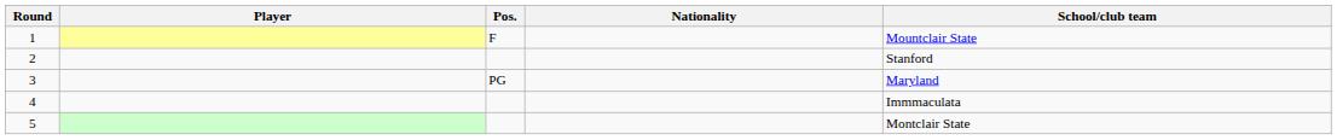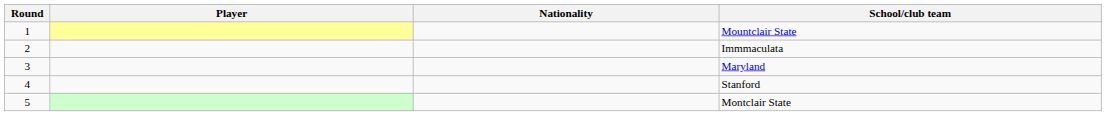 <table class="wikitable sortable">
 <tr>
 <th width="1%">Round</th>
 <th width="19%">Player</th>
-<th width="1%">Pos.</th>
 <th width="16%">Nationality</th>
 <th width="20%">School/club team</th>
 </tr>
 <tr>
 <td align=center>1</td>
 <td bgcolor="#FFFF99"></td>
-<td>F</td>
 <td></td>
 <td><a href='#'>Mountclair State</a></td>
 </tr>
 <tr>
 <td align=center>2</td>
 <td></td>
 <td></td>
-<td></td>
-<td>Stanford</td>
+<td>Immmaculata</td>
 </tr>
 <tr>
 <td align=center>3</td>
 <td></td>
-<td>PG</td>
 <td></td>
 <td><a href='#'>Maryland</a></td>
 </tr>
 <tr>
 <td align=center>4</td>
 <td></td>
 <td></td>
-<td></td>
-<td>Immmaculata</td>
+<td>Stanford</td>
 </tr>
 <tr>
 <td align=center>5</td>
 <td bgcolor="#CCFFCC"></td>
 <td></td>
-<td></td>
 <td>Montclair State</td>
 </tr>
 </table>
